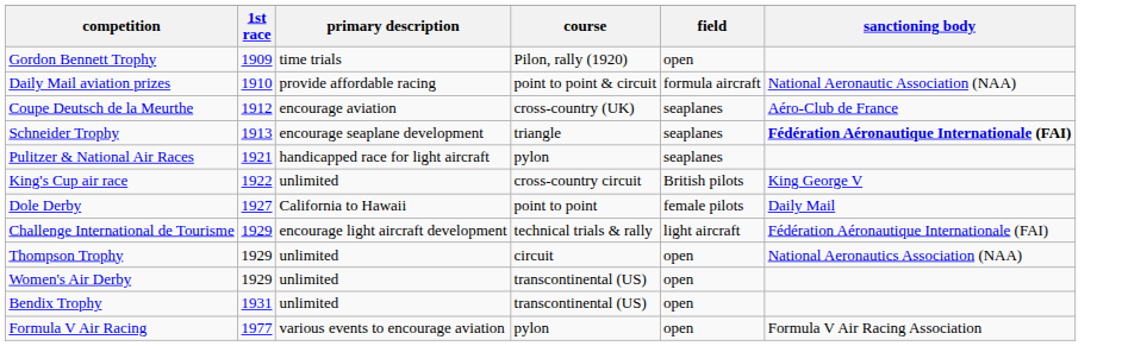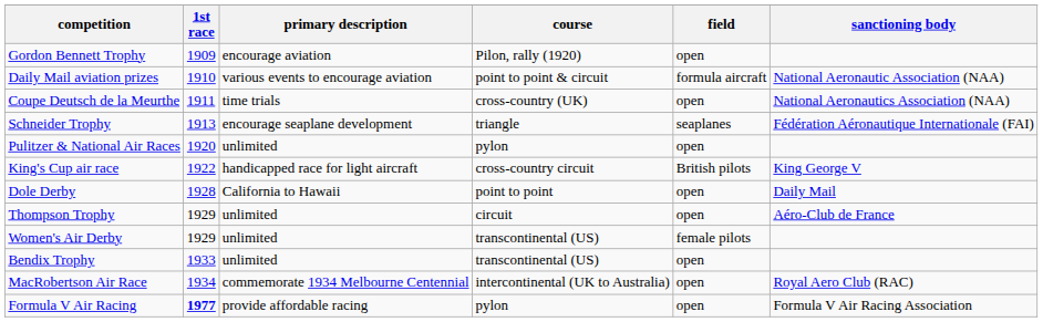 <table class="wikitable sortable">
 <tr style="background-color:#DDDDDD; text-align:center">
 </tr>
 <tr>
 <th>competition</th>
 <th><a href='#'>1st<br>race</a></th>
 <th>primary description</th>
 <th>course</th>
 <th>field</th>
 <th><a href='#'>sanctioning body</a></th>
 </tr>
 <tr>
 <td><a href='#'>Gordon Bennett Trophy</a></td>
 <td><a href='#'>1909</a></td>
-<td>time trials</td>
+<td>encourage aviation</td>
 <td>Pilon, rally (1920)</td>
 <td>open</td>
 <td></td>
 </tr>
 <tr>
 <td><a href='#'>Daily Mail aviation prizes</a></td>
 <td><a href='#'>1910</a></td>
-<td>provide affordable racing</td>
+<td>various events to encourage aviation</td>
 <td>point to point & circuit</td>
 <td>formula aircraft</td>
 <td><a href='#'>National Aeronautic Association</a> (NAA)</td>
 </tr>
 <tr>
 <td><a href='#'>Coupe Deutsch de la Meurthe</a></td>
-<td><a href='#'>1912</a></td>
-<td>encourage aviation</td>
+<td><a href='#'>1911</a></td>
+<td>time trials</td>
 <td>cross-country (UK)</td>
-<td>seaplanes</td>
-<td><a href='#'>Aéro-Club de France</a></td>
+<td>open</td>
+<td><a href='#'>National Aeronautics Association</a> (NAA)</td>
 </tr>
 <tr>
 <td><a href='#'>Schneider Trophy</a></td>
 <td><a href='#'>1913</a></td>
 <td>encourage seaplane development</td>
 <td>triangle</td>
 <td>seaplanes</td>
-<td><strong><a href='#'>Fédération Aéronautique Internationale</a> (FAI)</strong></td>
+<td><a href='#'>Fédération Aéronautique Internationale</a> (FAI)</td>
 </tr>
 <tr>
 <td><a href='#'>Pulitzer & National Air Races</a></td>
-<td><a href='#'>1921</a></td>
-<td>handicapped race for light aircraft</td>
+<td><a href='#'>1920</a></td>
+<td>unlimited</td>
 <td>pylon</td>
-<td>seaplanes</td>
+<td>open</td>
 <td></td>
 </tr>
 <tr>
 <td><a href='#'>King's Cup air race</a></td>
 <td><a href='#'>1922</a></td>
-<td>unlimited</td>
+<td>handicapped race for light aircraft</td>
 <td>cross-country circuit</td>
 <td>British pilots</td>
 <td><a href='#'>King George V</a></td>
 </tr>
 <tr>
 <td><a href='#'>Dole Derby</a></td>
-<td><a href='#'>1927</a></td>
+<td><a href='#'>1928</a></td>
 <td>California to Hawaii</td>
 <td>point to point</td>
-<td>female pilots</td>
+<td>open</td>
 <td><a href='#'>Daily Mail</a></td>
-</tr>
-<tr>
-<td><a href='#'>Challenge International de Tourisme</a></td>
-<td><a href='#'>1929</a> </td>
-<td>encourage light aircraft development</td>
-<td>technical trials & rally</td>
-<td>light aircraft</td>
-<td><a href='#'>Fédération Aéronautique Internationale</a> (FAI)</td>
 </tr>
 <tr>
 <td><a href='#'>Thompson Trophy</a></td>
 <td>1929 </td>
 <td>unlimited</td>
 <td>circuit</td>
 <td>open</td>
-<td><a href='#'>National Aeronautics Association</a> (NAA)</td>
+<td><a href='#'>Aéro-Club de France</a></td>
 </tr>
 <tr>
 <td><a href='#'>Women's Air Derby</a></td>
 <td>1929 </td>
 <td>unlimited</td>
 <td>transcontinental (US)</td>
-<td>open</td>
+<td>female pilots</td>
 <td></td>
 </tr>
 <tr>
 <td><a href='#'>Bendix Trophy</a></td>
-<td><a href='#'>1931</a></td>
+<td><a href='#'>1933</a></td>
 <td>unlimited</td>
 <td>transcontinental (US)</td>
 <td>open</td>
 <td></td>
 </tr>
 <tr>
+<td><a href='#'>MacRobertson Air Race</a></td>
+<td><a href='#'>1934</a></td>
+<td>commemorate <a href='#'>1934 Melbourne Centennial</a></td>
+<td>intercontinental (UK to Australia)</td>
+<td>open</td>
+<td><a href='#'>Royal Aero Club</a> (RAC)</td>
+</tr>
+<tr>
 <td><a href='#'>Formula V Air Racing</a></td>
-<td><a href='#'>1977</a></td>
-<td>various events to encourage aviation</td>
+<td><strong><a href='#'>1977</a></strong></td>
+<td>provide affordable racing</td>
 <td>pylon</td>
 <td>open</td>
 <td>Formula V Air Racing Association</td>
 </tr>
 </table>
